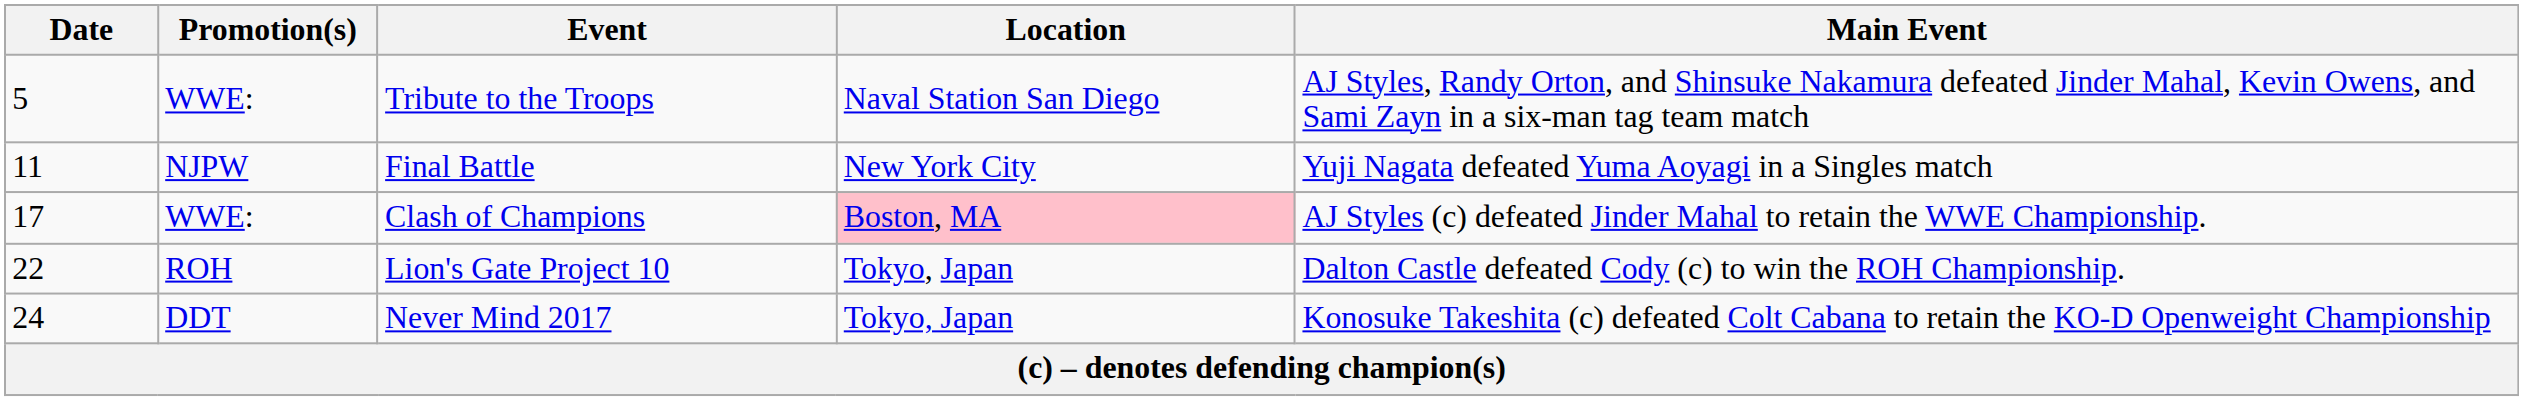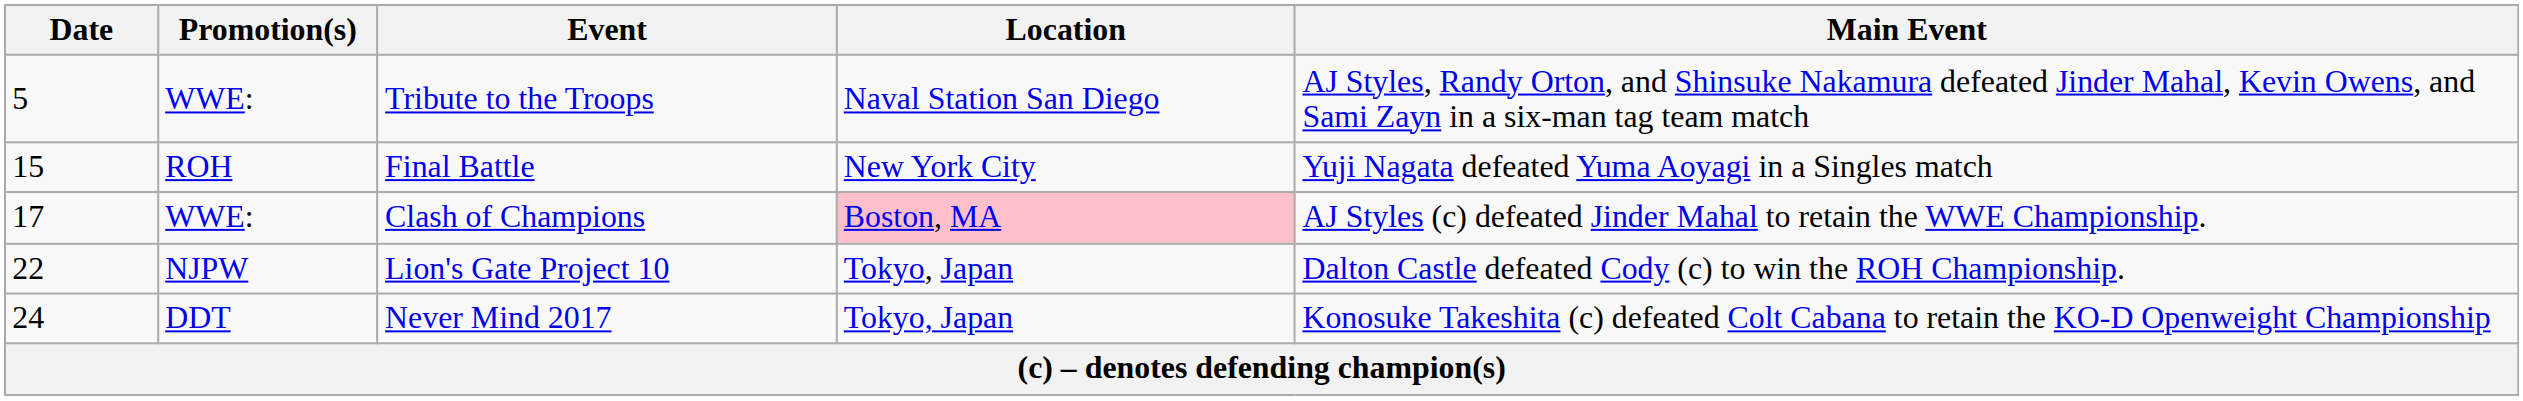 <table class="wikitable" style="width:100%;">
 <tr>
 <th width=5%>Date</th>
 <th width=5%>Promotion(s)</th>
 <th width=15%>Event</th>
 <th width=15%>Location</th>
 <th width=40%>Main Event</th>
 </tr>
 <tr>
 <td>5</td>
 <td><a href='#'>WWE</a>:<br></td>
 <td><a href='#'>Tribute to the Troops</a></td>
 <td><a href='#'>Naval Station San Diego</a></td>
 <td><a href='#'>AJ Styles</a>, <a href='#'>Randy Orton</a>, and <a href='#'>Shinsuke Nakamura</a> defeated <a href='#'>Jinder Mahal</a>, <a href='#'>Kevin Owens</a>, and <a href='#'>Sami Zayn</a> in a six-man tag team match</td>
 </tr>
 <tr>
-<td>11</td>
-<td><a href='#'>NJPW</a></td>
+<td>15</td>
+<td><a href='#'>ROH</a></td>
 <td><a href='#'>Final Battle</a></td>
 <td><a href='#'>New York City</a></td>
 <td><a href='#'>Yuji Nagata</a> defeated <a href='#'>Yuma Aoyagi</a> in a Singles match</td>
 </tr>
 <tr>
 <td>17</td>
 <td><a href='#'>WWE</a>:<br></td>
 <td><a href='#'>Clash of Champions</a></td>
 <td style="background: pink;"><a href='#'>Boston</a>, <a href='#'>MA</a></td>
 <td><a href='#'>AJ Styles</a> (c) defeated <a href='#'>Jinder Mahal</a> to retain the <a href='#'>WWE Championship</a>.</td>
 </tr>
 <tr>
 <td>22</td>
-<td><a href='#'>ROH</a></td>
+<td><a href='#'>NJPW</a></td>
 <td><a href='#'>Lion's Gate Project 10</a></td>
 <td><a href='#'>Tokyo</a>, <a href='#'>Japan</a></td>
 <td><a href='#'>Dalton Castle</a> defeated <a href='#'>Cody</a> (c) to win the <a href='#'>ROH Championship</a>.</td>
 </tr>
 <tr>
 <td>24</td>
 <td><a href='#'>DDT</a></td>
 <td><a href='#'>Never Mind 2017</a></td>
 <td><a href='#'>Tokyo, Japan</a></td>
 <td><a href='#'>Konosuke Takeshita</a> (c) defeated <a href='#'>Colt Cabana</a> to retain the <a href='#'>KO-D Openweight Championship</a></td>
 </tr>
 <tr>
 <th colspan="6">(c) – denotes defending champion(s)</th>
 </tr>
 </table>
